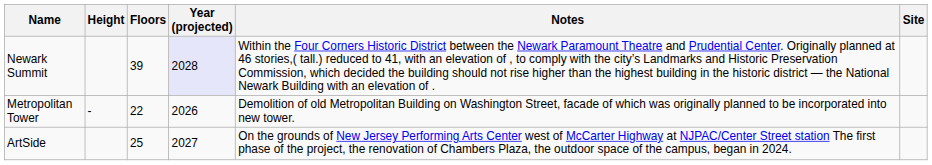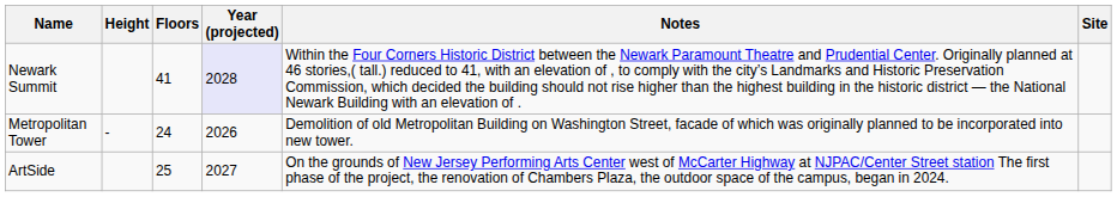 <table class="wikitable sortable">
 <tr>
 <th>Name</th>
 <th>Height<br></th>
 <th>Floors</th>
 <th>Year<br>(projected)</th>
 <th>Notes</th>
 <th>Site</th>
 </tr>
 <tr>
 <td>Newark Summit</td>
 <td></td>
-<td>39</td>
+<td>41</td>
 <td style="background: lavender;">2028</td>
 <td>Within the <a href='#'>Four Corners Historic District</a> between the <a href='#'>Newark Paramount Theatre</a> and <a href='#'>Prudential Center</a>. Originally planned at 46 stories,( tall.)  reduced to 41, with an elevation of , to comply with the city’s Landmarks and Historic Preservation Commission, which decided the building should not rise higher than the highest building in the historic district — the National Newark Building with an elevation of .</td>
 <td></td>
 </tr>
 <tr>
 <td>Metropolitan Tower</td>
 <td> -</td>
-<td>22</td>
+<td>24</td>
 <td>2026</td>
 <td>Demolition of old Metropolitan Building on Washington Street, facade of which was originally planned to be incorporated into new tower.</td>
 <td></td>
 </tr>
 <tr>
 <td>ArtSide</td>
 <td></td>
 <td>25</td>
 <td>2027</td>
 <td>On the grounds of <a href='#'>New Jersey Performing Arts Center</a> west of <a href='#'>McCarter Highway</a> at <a href='#'>NJPAC/Center Street station</a> The first phase of the project, the renovation of Chambers Plaza, the outdoor space of the campus, began in 2024.</td>
 <td></td>
 </tr>
 </table>
